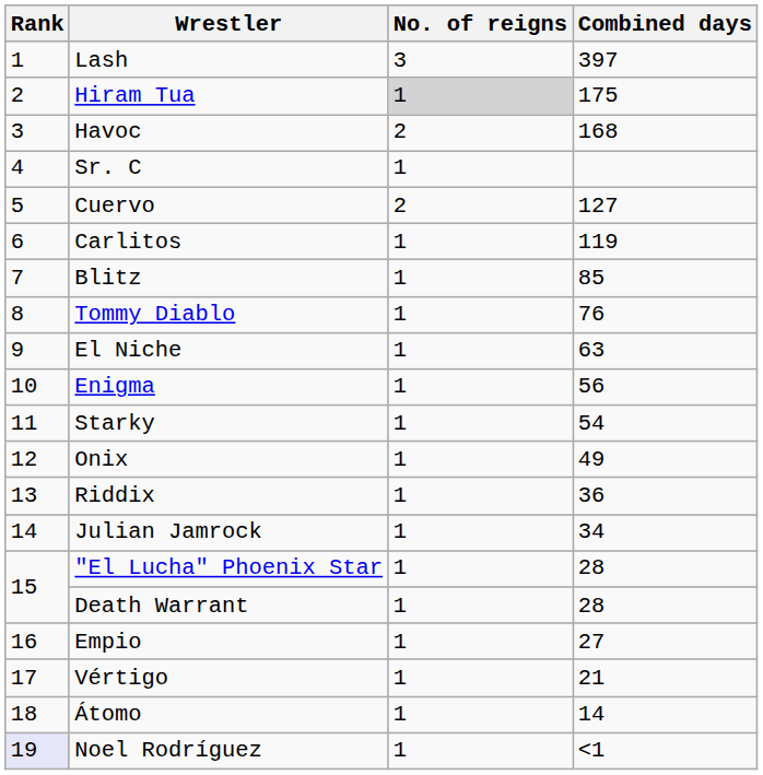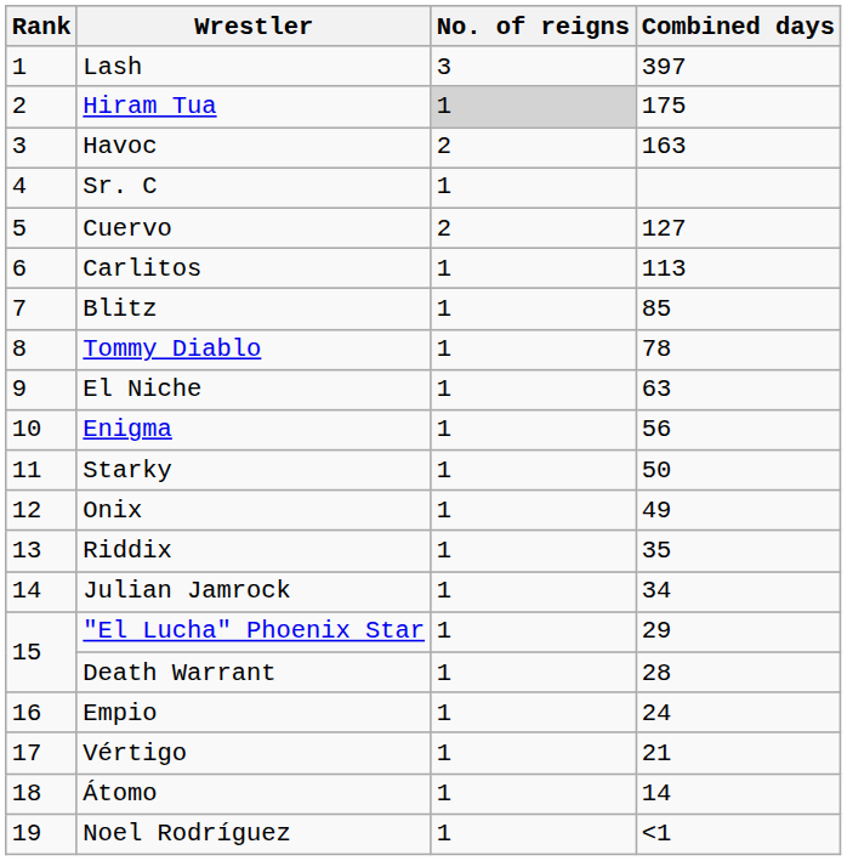 <table class="wikitable sortable">
 <tr>
 <th>Rank</th>
 <th>Wrestler</th>
 <th>No. of reigns</th>
 <th>Combined days</th>
 </tr>
 <tr>
 <td>1</td>
 <td>Lash</td>
 <td>3</td>
 <td>397</td>
 </tr>
 <tr>
 <td>2</td>
 <td><a href='#'>Hiram Tua</a></td>
 <td style="background: lightgrey;">1</td>
 <td>175</td>
 </tr>
 <tr>
 <td>3</td>
 <td>Havoc</td>
 <td>2</td>
-<td>168</td>
+<td>163</td>
 </tr>
 <tr>
 <td>4</td>
 <td>Sr. C</td>
 <td>1</td>
 <td></td>
 </tr>
 <tr>
 <td>5</td>
 <td>Cuervo</td>
 <td>2</td>
 <td>127</td>
 </tr>
 <tr>
 <td>6</td>
 <td>Carlitos</td>
 <td>1</td>
-<td>119</td>
+<td>113</td>
 </tr>
 <tr>
 <td>7</td>
 <td>Blitz</td>
 <td>1</td>
 <td>85</td>
 </tr>
 <tr>
 <td>8</td>
 <td><a href='#'>Tommy Diablo</a></td>
 <td>1</td>
-<td>76</td>
+<td>78</td>
 </tr>
 <tr>
 <td>9</td>
 <td>El Niche</td>
 <td>1</td>
 <td>63</td>
 </tr>
 <tr>
 <td>10</td>
 <td><a href='#'>Enigma</a></td>
 <td>1</td>
 <td>56</td>
 </tr>
 <tr>
 <td>11</td>
 <td>Starky</td>
 <td>1</td>
-<td>54</td>
+<td>50</td>
 </tr>
 <tr>
 <td>12</td>
 <td>Onix</td>
 <td>1</td>
 <td>49</td>
 </tr>
 <tr>
 <td>13</td>
 <td>Riddix</td>
 <td>1</td>
-<td>36</td>
+<td>35</td>
 </tr>
 <tr>
 <td>14</td>
 <td>Julian Jamrock</td>
 <td>1</td>
 <td>34</td>
 </tr>
 <tr>
 <td rowspan=2>15</td>
 <td><a href='#'>"El Lucha" Phoenix Star</a></td>
 <td>1</td>
-<td>28</td>
+<td>29</td>
 </tr>
 <tr>
 <td>Death Warrant</td>
 <td>1</td>
 <td>28</td>
 </tr>
 <tr>
 <td>16</td>
 <td>Empio</td>
 <td>1</td>
-<td>27</td>
+<td>24</td>
 </tr>
 <tr>
 <td>17</td>
 <td>Vértigo</td>
 <td>1</td>
 <td>21</td>
 </tr>
 <tr>
 <td>18</td>
 <td>Átomo</td>
 <td>1</td>
 <td>14</td>
 </tr>
 <tr>
-<td style="background: lavender;">19</td>
+<td>19</td>
 <td>Noel Rodríguez</td>
 <td>1</td>
 <td><1</td>
 </tr>
 </table>
